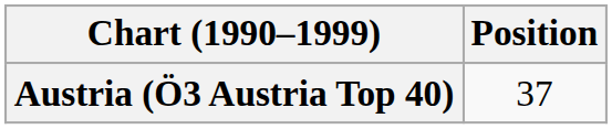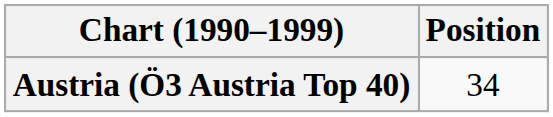 <table class="wikitable plainrowheaders" style="text-align:center;">
 <tr>
 <th scope="col">Chart (1990–1999)</th>
 <th scope="col">Position</th>
 </tr>
 <tr>
 <th scope="row">Austria (Ö3 Austria Top 40)</th>
-<td>37</td>
+<td>34</td>
 </tr>
 </table>
